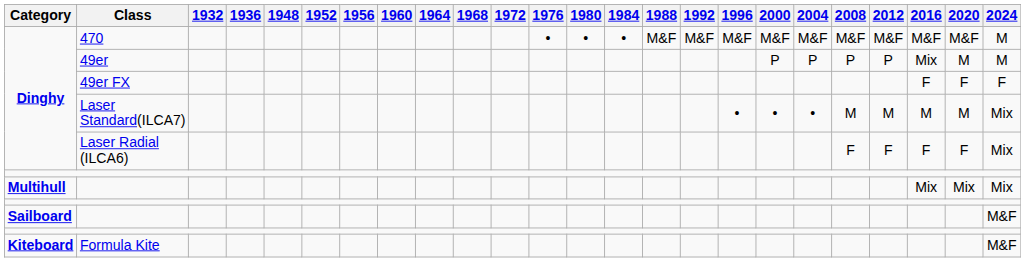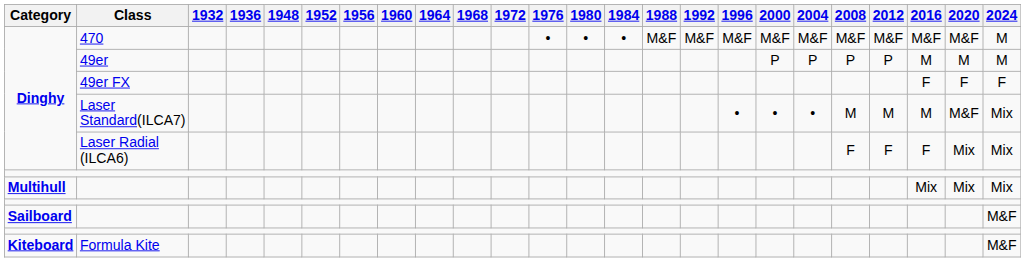 <table class="wikitable" style="text-align:center;">
 <tr>
 <th style="width:12em;">Category</th>
 <th style="width:7em;">Class</th>
 <th><a href='#'>1932</a></th>
 <th><a href='#'>1936</a></th>
 <th><a href='#'>1948</a></th>
 <th><a href='#'>1952</a></th>
 <th><a href='#'>1956</a></th>
 <th><a href='#'>1960</a></th>
 <th><a href='#'>1964</a></th>
 <th><a href='#'>1968</a></th>
 <th><a href='#'>1972</a></th>
 <th><a href='#'>1976</a></th>
 <th><a href='#'>1980</a></th>
 <th><a href='#'>1984</a></th>
 <th><a href='#'>1988</a></th>
 <th><a href='#'>1992</a></th>
 <th><a href='#'>1996</a></th>
 <th><a href='#'>2000</a></th>
 <th><a href='#'>2004</a></th>
 <th><a href='#'>2008</a></th>
 <th><a href='#'>2012</a></th>
 <th><a href='#'>2016</a></th>
 <th><a href='#'>2020</a></th>
 <th><a href='#'>2024</a></th>
 </tr>
 <tr>
 <td rowspan="5"><strong><a href='#'>Dinghy</a></strong></td>
 <td align="left"><a href='#'>470</a></td>
 <td></td>
 <td></td>
 <td></td>
 <td></td>
 <td></td>
 <td></td>
 <td></td>
 <td></td>
 <td></td>
 <td>•</td>
 <td>•</td>
 <td>•</td>
 <td>M&F</td>
 <td>M&F</td>
 <td>M&F</td>
 <td>M&F</td>
 <td>M&F</td>
 <td>M&F</td>
 <td>M&F</td>
 <td>M&F</td>
 <td>M&F</td>
 <td>M</td>
 </tr>
 <tr>
 <td align="left"><a href='#'>49er</a></td>
 <td></td>
 <td></td>
 <td></td>
 <td></td>
 <td></td>
 <td></td>
 <td></td>
 <td></td>
 <td></td>
 <td></td>
 <td></td>
 <td></td>
 <td></td>
 <td></td>
 <td></td>
 <td>P</td>
 <td>P</td>
 <td>P</td>
 <td>P</td>
-<td>Mix</td>
+<td>M</td>
 <td>M</td>
 <td>M</td>
 </tr>
 <tr>
 <td align="left"><a href='#'>49er FX</a></td>
 <td></td>
 <td></td>
 <td></td>
 <td></td>
 <td></td>
 <td></td>
 <td></td>
 <td></td>
 <td></td>
 <td></td>
 <td></td>
 <td></td>
 <td></td>
 <td></td>
 <td></td>
 <td></td>
 <td></td>
 <td></td>
 <td></td>
 <td>F</td>
 <td>F</td>
 <td>F</td>
 </tr>
 <tr>
 <td align="left"><a href='#'>Laser Standard</a>(ILCA7)</td>
 <td></td>
 <td></td>
 <td></td>
 <td></td>
 <td></td>
 <td></td>
 <td></td>
 <td></td>
 <td></td>
 <td></td>
 <td></td>
 <td></td>
 <td></td>
 <td></td>
 <td>•</td>
 <td>•</td>
 <td>•</td>
 <td>M</td>
 <td>M</td>
 <td>M</td>
-<td>M</td>
+<td>M&F</td>
 <td>Mix</td>
 </tr>
 <tr>
 <td align="left"><a href='#'>Laser Radial</a> (ILCA6)</td>
 <td></td>
 <td></td>
 <td></td>
 <td></td>
 <td></td>
 <td></td>
 <td></td>
 <td></td>
 <td></td>
 <td></td>
 <td></td>
 <td></td>
 <td></td>
 <td></td>
 <td></td>
 <td></td>
 <td></td>
 <td>F</td>
 <td>F</td>
 <td>F</td>
-<td>F</td>
+<td>Mix</td>
 <td>Mix</td>
 </tr>
 <tr>
 <td colspan="100"></td>
 </tr>
 <tr>
 <td align="left"><strong><a href='#'>Multihull</a></strong></td>
 <td align="left"></td>
 <td></td>
 <td></td>
 <td></td>
 <td></td>
 <td></td>
 <td></td>
 <td></td>
 <td></td>
 <td></td>
 <td></td>
 <td></td>
 <td></td>
 <td></td>
 <td></td>
 <td></td>
 <td></td>
 <td></td>
 <td></td>
 <td></td>
 <td>Mix</td>
 <td>Mix</td>
 <td>Mix</td>
 </tr>
 <tr>
 <td colspan="100"></td>
 </tr>
 <tr>
 <td align="left"><strong><a href='#'>Sailboard</a></strong></td>
 <td align="left"></td>
 <td></td>
 <td></td>
 <td></td>
 <td></td>
 <td></td>
 <td></td>
 <td></td>
 <td></td>
 <td></td>
 <td></td>
 <td></td>
 <td></td>
 <td></td>
 <td></td>
 <td></td>
 <td></td>
 <td></td>
 <td></td>
 <td></td>
 <td></td>
 <td></td>
 <td>M&F</td>
 </tr>
 <tr>
 <td colspan="25"></td>
 </tr>
 <tr>
 <td align="left"><strong><a href='#'>Kiteboard</a></strong></td>
 <td align="left"><a href='#'>Formula Kite</a></td>
 <td></td>
 <td></td>
 <td></td>
 <td></td>
 <td></td>
 <td></td>
 <td></td>
 <td></td>
 <td></td>
 <td></td>
 <td></td>
 <td></td>
 <td></td>
 <td></td>
 <td></td>
 <td></td>
 <td></td>
 <td></td>
 <td></td>
 <td></td>
 <td></td>
 <td>M&F</td>
 </tr>
 </table>
